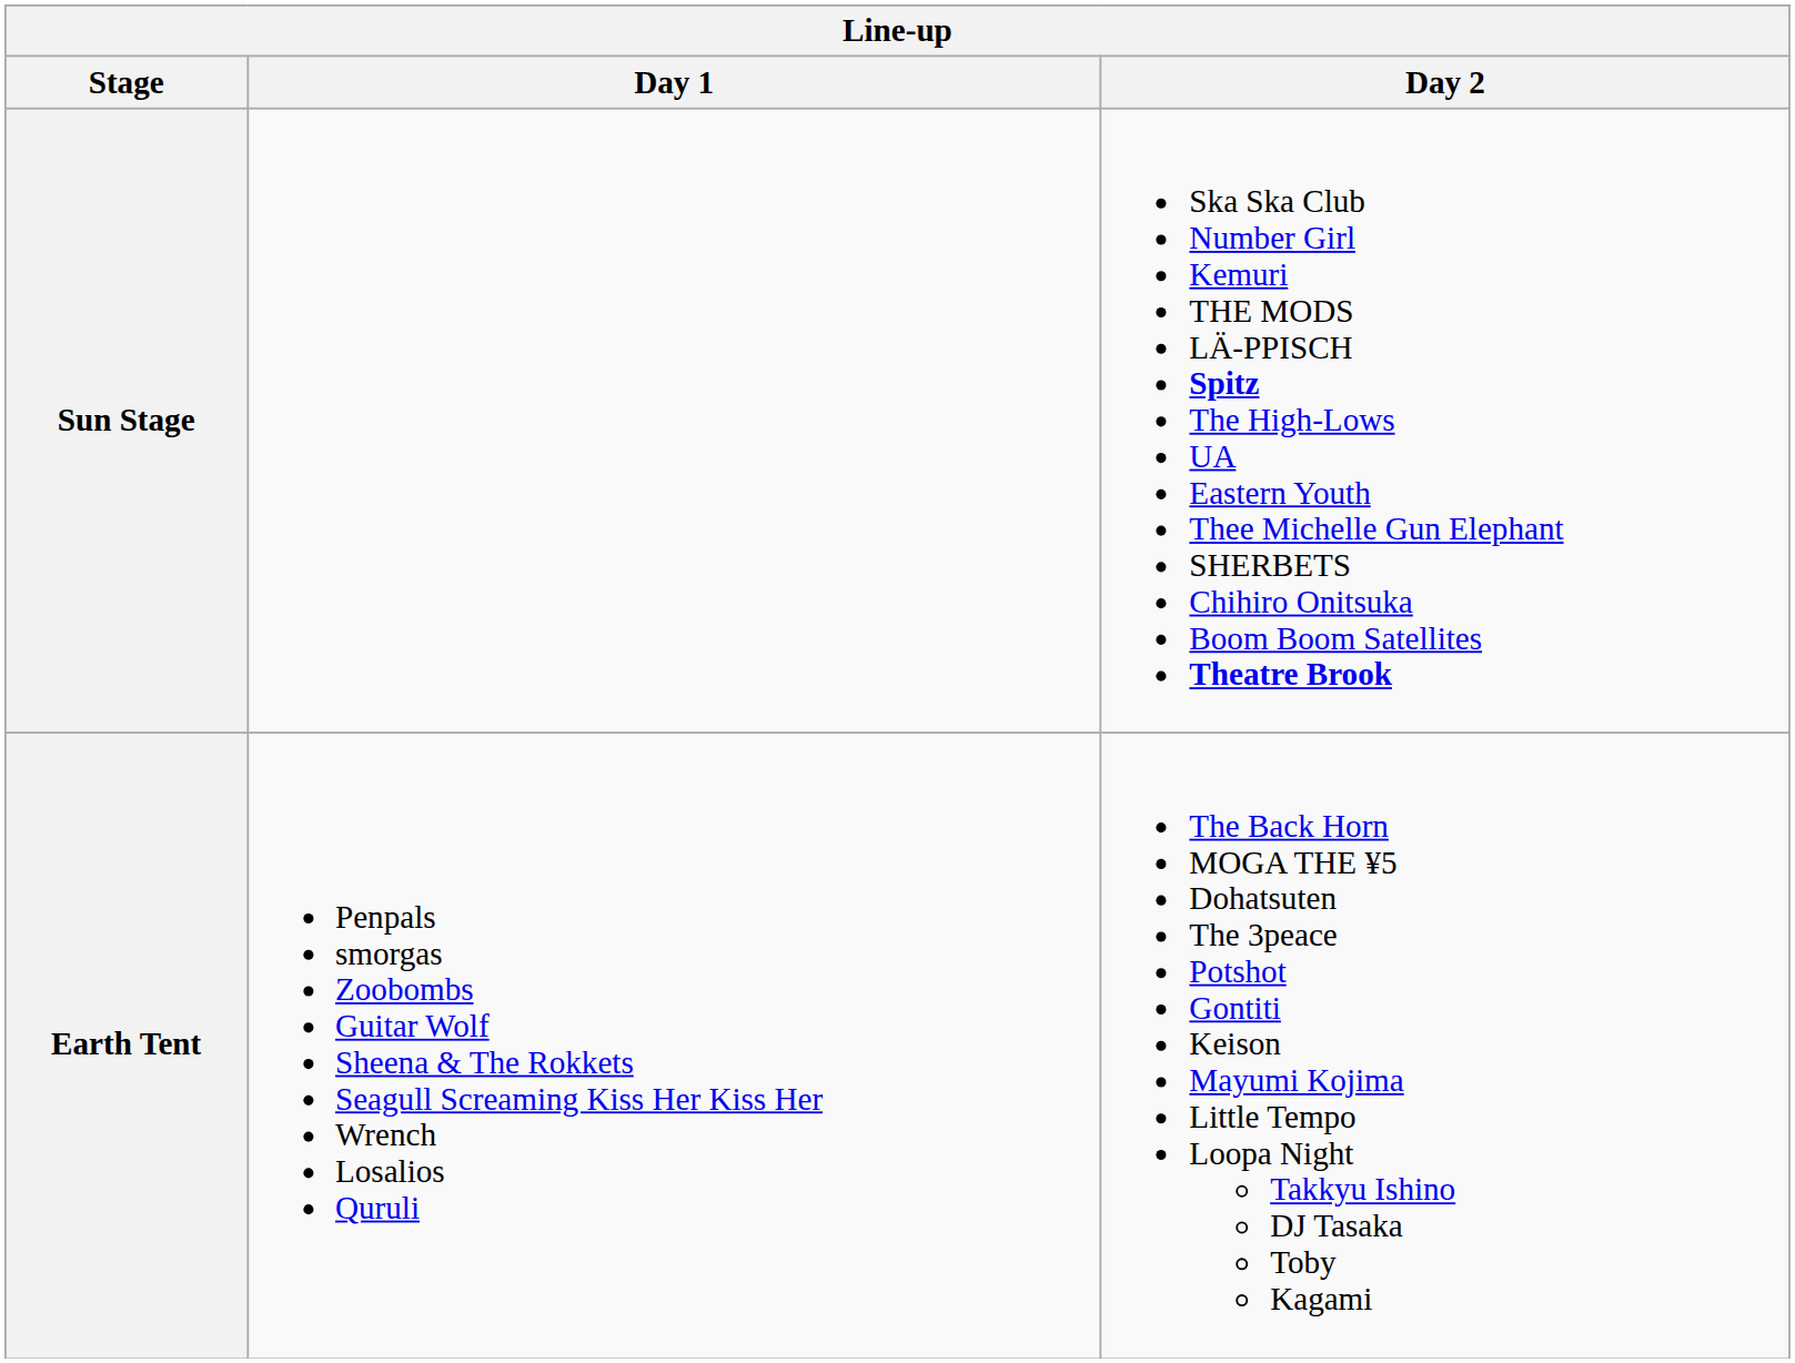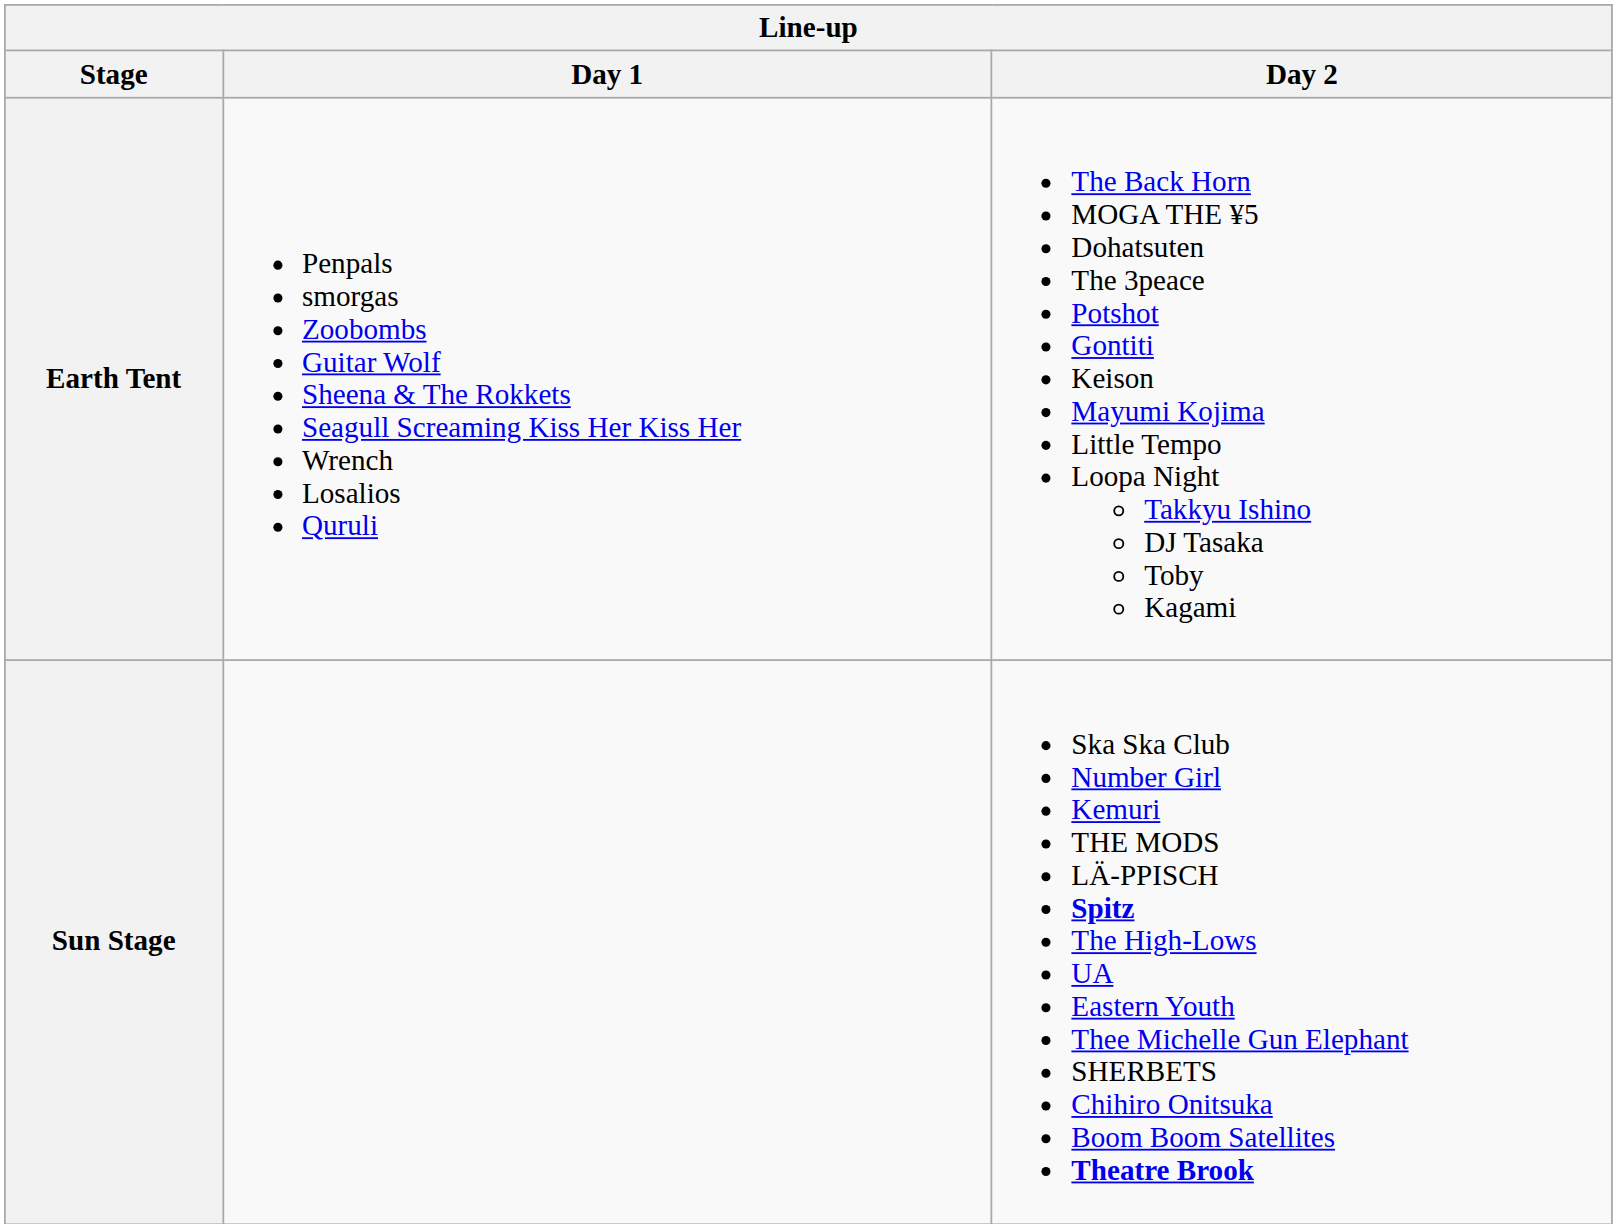 <table class="wikitable collapsible collapsed" style="clear:none; margin:0 auto; padding:0 auto;width:100%">
 <tr>
 <th colspan="3">Line-up</th>
 </tr>
 <tr>
 <th>Stage</th>
 <th>Day 1</th>
 <th>Day 2</th>
 </tr>
 <tr>
+<th>Earth Tent</th>
+<td><br><ul><li>Penpals</li><li>smorgas</li><li><a href='#'>Zoobombs</a></li><li><a href='#'>Guitar Wolf</a></li><li><a href='#'>Sheena & The Rokkets</a></li><li><a href='#'>Seagull Screaming Kiss Her Kiss Her</a></li><li>Wrench</li><li>Losalios</li><li><a href='#'>Quruli</a></li></ul></td>
+<td><br><ul><li><a href='#'>The Back Horn</a></li><li>MOGA THE ¥5</li><li>Dohatsuten</li><li>The 3peace</li><li><a href='#'>Potshot</a></li><li><a href='#'>Gontiti</a></li><li>Keison</li><li><a href='#'>Mayumi Kojima</a></li><li>Little Tempo</li><li>Loopa Night<ul><li><a href='#'>Takkyu Ishino</a></li><li>DJ Tasaka</li><li>Toby</li><li>Kagami</li></ul></li></ul></td>
+</tr>
+<tr>
 <th>Sun Stage</th>
 <td></td>
 <td><br><ul><li>Ska Ska Club</li><li><a href='#'>Number Girl</a></li><li><a href='#'>Kemuri</a></li><li>THE MODS</li><li>LÄ-PPISCH</li><li><strong><a href='#'>Spitz</a></strong></li><li><a href='#'>The High-Lows</a></li><li><a href='#'>UA</a></li><li><a href='#'>Eastern Youth</a></li><li><a href='#'>Thee Michelle Gun Elephant</a></li><li>SHERBETS</li><li><a href='#'>Chihiro Onitsuka</a></li><li><a href='#'>Boom Boom Satellites</a></li><li><strong><a href='#'>Theatre Brook</a></strong></li></ul></td>
 </tr>
-<tr>
-<th>Earth Tent</th>
-<td><br><ul><li>Penpals</li><li>smorgas</li><li><a href='#'>Zoobombs</a></li><li><a href='#'>Guitar Wolf</a></li><li><a href='#'>Sheena & The Rokkets</a></li><li><a href='#'>Seagull Screaming Kiss Her Kiss Her</a></li><li>Wrench</li><li>Losalios</li><li><a href='#'>Quruli</a></li></ul></td>
-<td><br><ul><li><a href='#'>The Back Horn</a></li><li>MOGA THE ¥5</li><li>Dohatsuten</li><li>The 3peace</li><li><a href='#'>Potshot</a></li><li><a href='#'>Gontiti</a></li><li>Keison</li><li><a href='#'>Mayumi Kojima</a></li><li>Little Tempo</li><li>Loopa Night<ul><li><a href='#'>Takkyu Ishino</a></li><li>DJ Tasaka</li><li>Toby</li><li>Kagami</li></ul></li></ul></td>
-</tr>
 </table>
